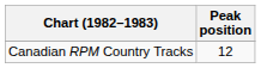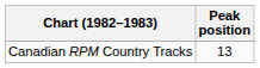 <table class="wikitable sortable">
 <tr>
 <th align="left">Chart (1982–1983)</th>
 <th style="text-align:center;">Peak<br>position</th>
 </tr>
 <tr>
 </tr>
 <tr>
 <td align="left">Canadian <em>RPM</em> Country Tracks</td>
-<td style="text-align:center;">12</td>
+<td style="text-align:center;">13</td>
 </tr>
 </table>
